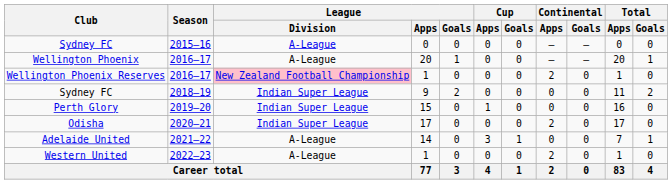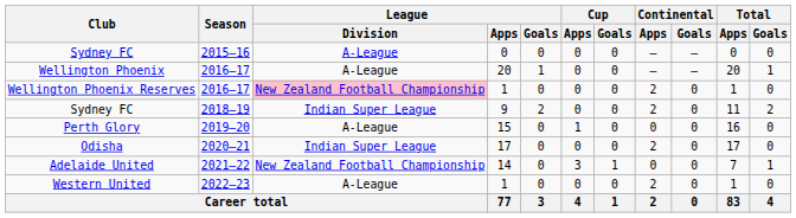 <table class="wikitable" style="text-align: center;">
 <tr>
 <th rowspan="2">Club</th>
 <th rowspan="2">Season</th>
 <th colspan="3">League</th>
 <th colspan="2">Cup</th>
 <th colspan="2">Continental</th>
 <th colspan="2">Total</th>
 </tr>
 <tr>
 <th>Division</th>
 <th>Apps</th>
 <th>Goals</th>
 <th>Apps</th>
 <th>Goals</th>
 <th>Apps</th>
 <th>Goals</th>
 <th>Apps</th>
 <th>Goals</th>
 </tr>
 <tr>
 <td><a href='#'>Sydney FC</a></td>
 <td><a href='#'>2015–16</a></td>
 <td><a href='#'>A-League</a></td>
 <td>0</td>
 <td>0</td>
 <td>0</td>
 <td>0</td>
 <td>–</td>
 <td>–</td>
 <td>0</td>
 <td>0</td>
 </tr>
 <tr>
 <td><a href='#'>Wellington Phoenix</a></td>
 <td><a href='#'>2016–17</a></td>
 <td>A-League</td>
 <td>20</td>
 <td>1</td>
 <td>0</td>
 <td>0</td>
 <td>–</td>
 <td>–</td>
 <td>20</td>
 <td>1</td>
 </tr>
 <tr>
 <td><a href='#'>Wellington Phoenix Reserves</a></td>
 <td><a href='#'>2016–17</a></td>
 <td style="background: pink;"><a href='#'>New Zealand Football Championship</a></td>
 <td>1</td>
 <td>0</td>
 <td>0</td>
 <td>0</td>
 <td>2</td>
 <td>0</td>
 <td>1</td>
 <td>0</td>
 </tr>
 <tr>
 <td>Sydney FC</td>
 <td><a href='#'>2018–19</a></td>
 <td><a href='#'>Indian Super League</a></td>
 <td>9</td>
 <td>2</td>
 <td>0</td>
 <td>0</td>
-<td>0</td>
+<td>2</td>
 <td>0</td>
 <td>11</td>
 <td>2</td>
 </tr>
 <tr>
 <td><a href='#'>Perth Glory</a></td>
 <td><a href='#'>2019–20</a></td>
-<td><a href='#'>Indian Super League</a></td>
+<td>A-League</td>
 <td>15</td>
 <td>0</td>
 <td>1</td>
 <td>0</td>
 <td>0</td>
 <td>0</td>
 <td>16</td>
 <td>0</td>
 </tr>
 <tr>
 <td><a href='#'>Odisha</a></td>
 <td><a href='#'>2020–21</a></td>
 <td><a href='#'>Indian Super League</a></td>
 <td>17</td>
 <td>0</td>
 <td>0</td>
 <td>0</td>
 <td>2</td>
 <td>0</td>
 <td>17</td>
 <td>0</td>
 </tr>
 <tr>
 <td><a href='#'>Adelaide United</a></td>
 <td><a href='#'>2021–22</a></td>
-<td>A-League</td>
+<td><a href='#'>New Zealand Football Championship</a></td>
 <td>14</td>
 <td>0</td>
 <td>3</td>
 <td>1</td>
 <td>0</td>
 <td>0</td>
 <td>7</td>
 <td>1</td>
 </tr>
 <tr>
 <td><a href='#'>Western United</a></td>
 <td><a href='#'>2022–23</a></td>
 <td>A-League</td>
 <td>1</td>
 <td>0</td>
 <td>0</td>
 <td>0</td>
 <td>2</td>
 <td>0</td>
 <td>1</td>
 <td>0</td>
 </tr>
 <tr>
 <th colspan=3>Career total</th>
 <th>77</th>
 <th>3</th>
 <th>4</th>
 <th>1</th>
 <th>2</th>
 <th>0</th>
 <th>83</th>
 <th>4</th>
 </tr>
 </table>
